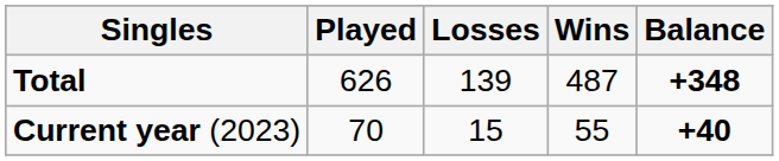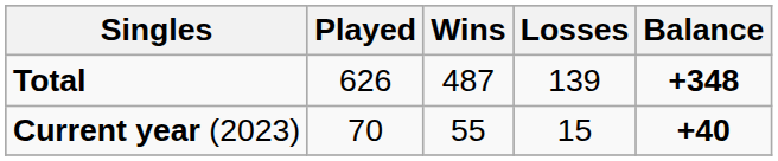 <table class="wikitable" style="text-align:center">
 <tr>
 <th>Singles</th>
 <th>Played</th>
+<th>Wins</th>
 <th>Losses</th>
-<th>Wins</th>
 <th>Balance</th>
 </tr>
 <tr>
 <td align=left><strong>Total</strong></td>
 <td>626</td>
+<td>487</td>
 <td>139</td>
-<td>487</td>
 <td><strong>+348</strong></td>
 </tr>
 <tr>
 <td align=left><strong>Current year</strong> (2023)</td>
 <td>70</td>
+<td>55</td>
 <td>15</td>
-<td>55</td>
 <td><strong>+40</strong></td>
 </tr>
 </table>
